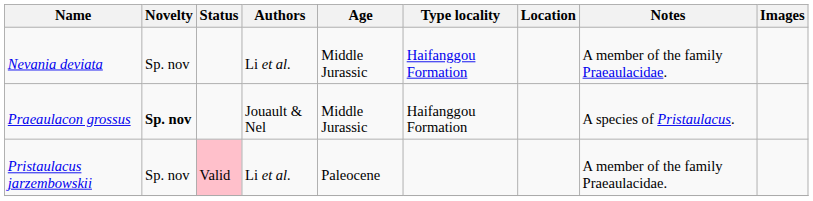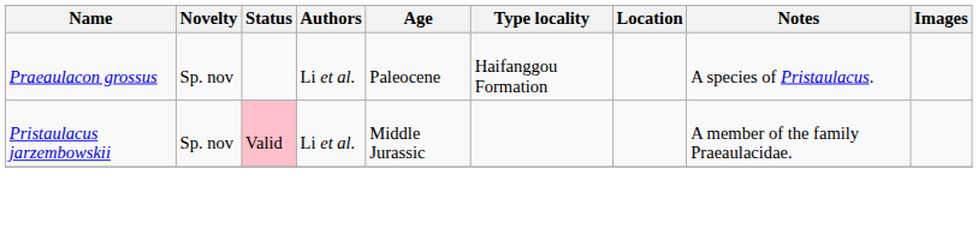 <table class="wikitable sortable" align="center" width="100%">
 <tr>
 <th>Name</th>
 <th>Novelty</th>
 <th>Status</th>
 <th>Authors</th>
 <th>Age</th>
 <th>Type locality</th>
 <th>Location</th>
 <th>Notes</th>
 <th>Images</th>
 </tr>
 <tr>
-<td><br><em><a href='#'>Nevania deviata</a></em></td>
+<td><br><em><a href='#'>Praeaulacon grossus</a></em></td>
 <td><br>Sp. nov</td>
 <td></td>
 <td><br>Li <em>et al.</em></td>
-<td><br>Middle Jurassic</td>
-<td><br><a href='#'>Haifanggou Formation</a></td>
-<td><br></td>
-<td><br>A member of the family <a href='#'>Praeaulacidae</a>.</td>
-<td></td>
-</tr>
-<tr>
-<td><br><em><a href='#'>Praeaulacon grossus</a></em></td>
-<td><strong><br>Sp. nov</strong></td>
-<td></td>
-<td><br>Jouault & Nel</td>
-<td><br>Middle Jurassic</td>
+<td><br>Paleocene</td>
 <td><br>Haifanggou Formation</td>
 <td><br></td>
 <td><br>A species of <em><a href='#'>Pristaulacus</a></em>.</td>
 <td></td>
 </tr>
 <tr>
 <td><br><em><a href='#'>Pristaulacus jarzembowskii</a></em></td>
 <td><br>Sp. nov</td>
 <td style="background: pink;"><br>Valid</td>
 <td><br>Li <em>et al.</em></td>
-<td><br>Paleocene</td>
+<td><br>Middle Jurassic</td>
 <td></td>
 <td><br></td>
 <td><br>A member of the family Praeaulacidae.</td>
 <td></td>
 </tr>
 <tr>
 </tr>
 </table>
